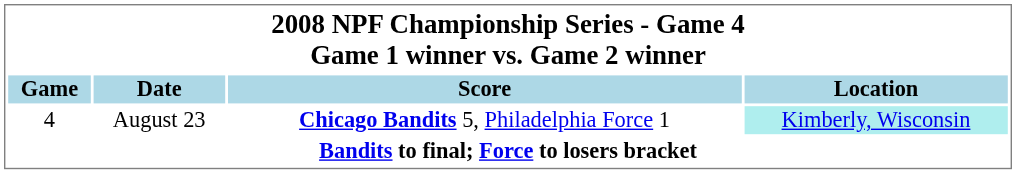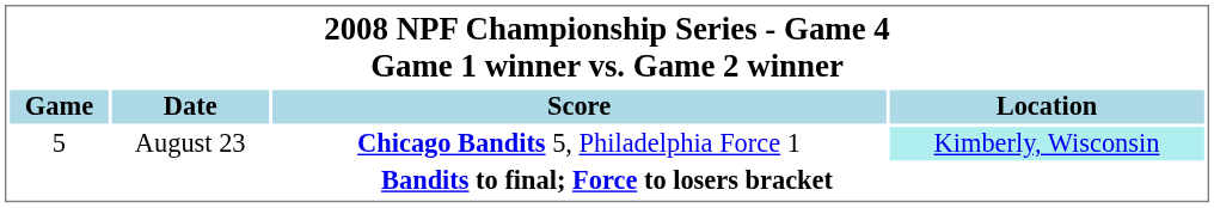 <table cellpadding="1"  style="min-width:45em;text-align:center;font-size:100%; border:1px solid gray;">
 <tr style="font-size:larger;">
 <th colspan=8>2008 NPF Championship Series - Game 4<br>Game 1 winner vs. Game 2 winner</th>
 </tr>
 <tr style="background:lightblue;">
 <th>Game</th>
 <th>Date</th>
 <th>Score</th>
 <th>Location</th>
 </tr>
 <tr>
-<td>4</td>
+<td>5</td>
 <td>August 23</td>
 <td><strong><a href='#'>Chicago Bandits</a></strong> 5, <a href='#'>Philadelphia Force</a> 1</td>
 <td style="background: paleturquoise;"><a href='#'>Kimberly, Wisconsin</a></td>
 </tr>
 <tr>
 <th colspan=8><a href='#'>Bandits</a> to final; <a href='#'>Force</a> to losers bracket</th>
 </tr>
 </table>
